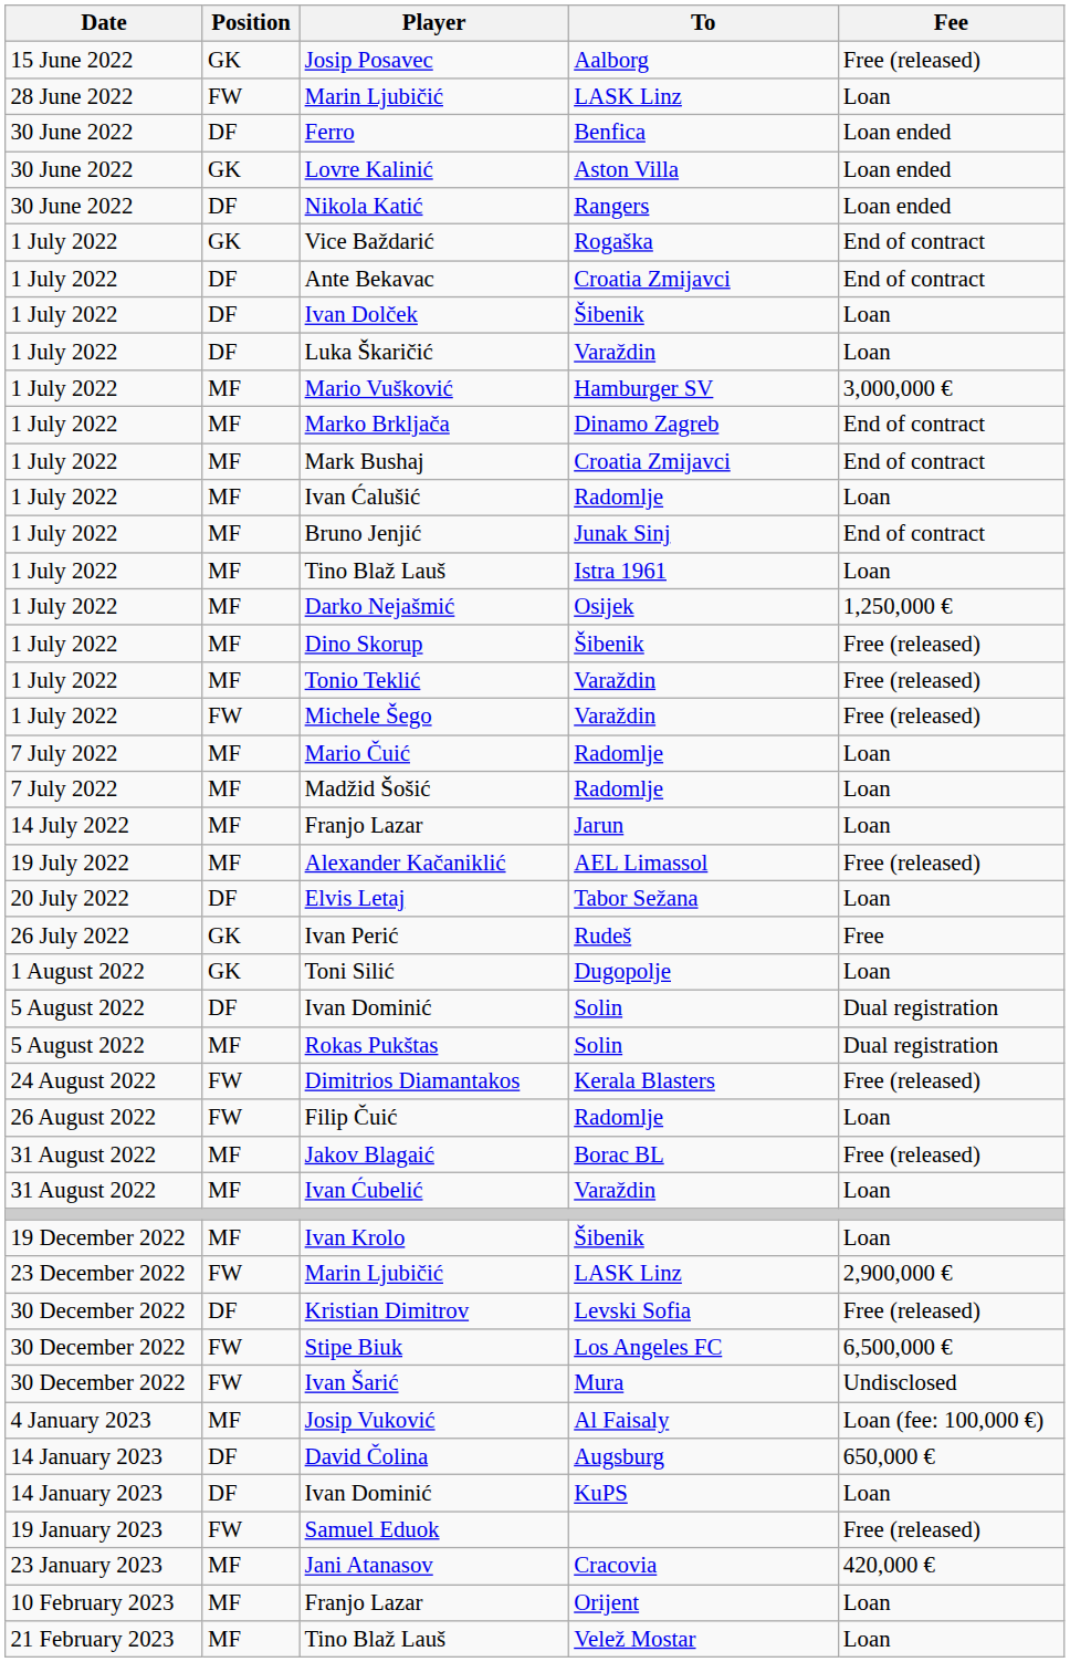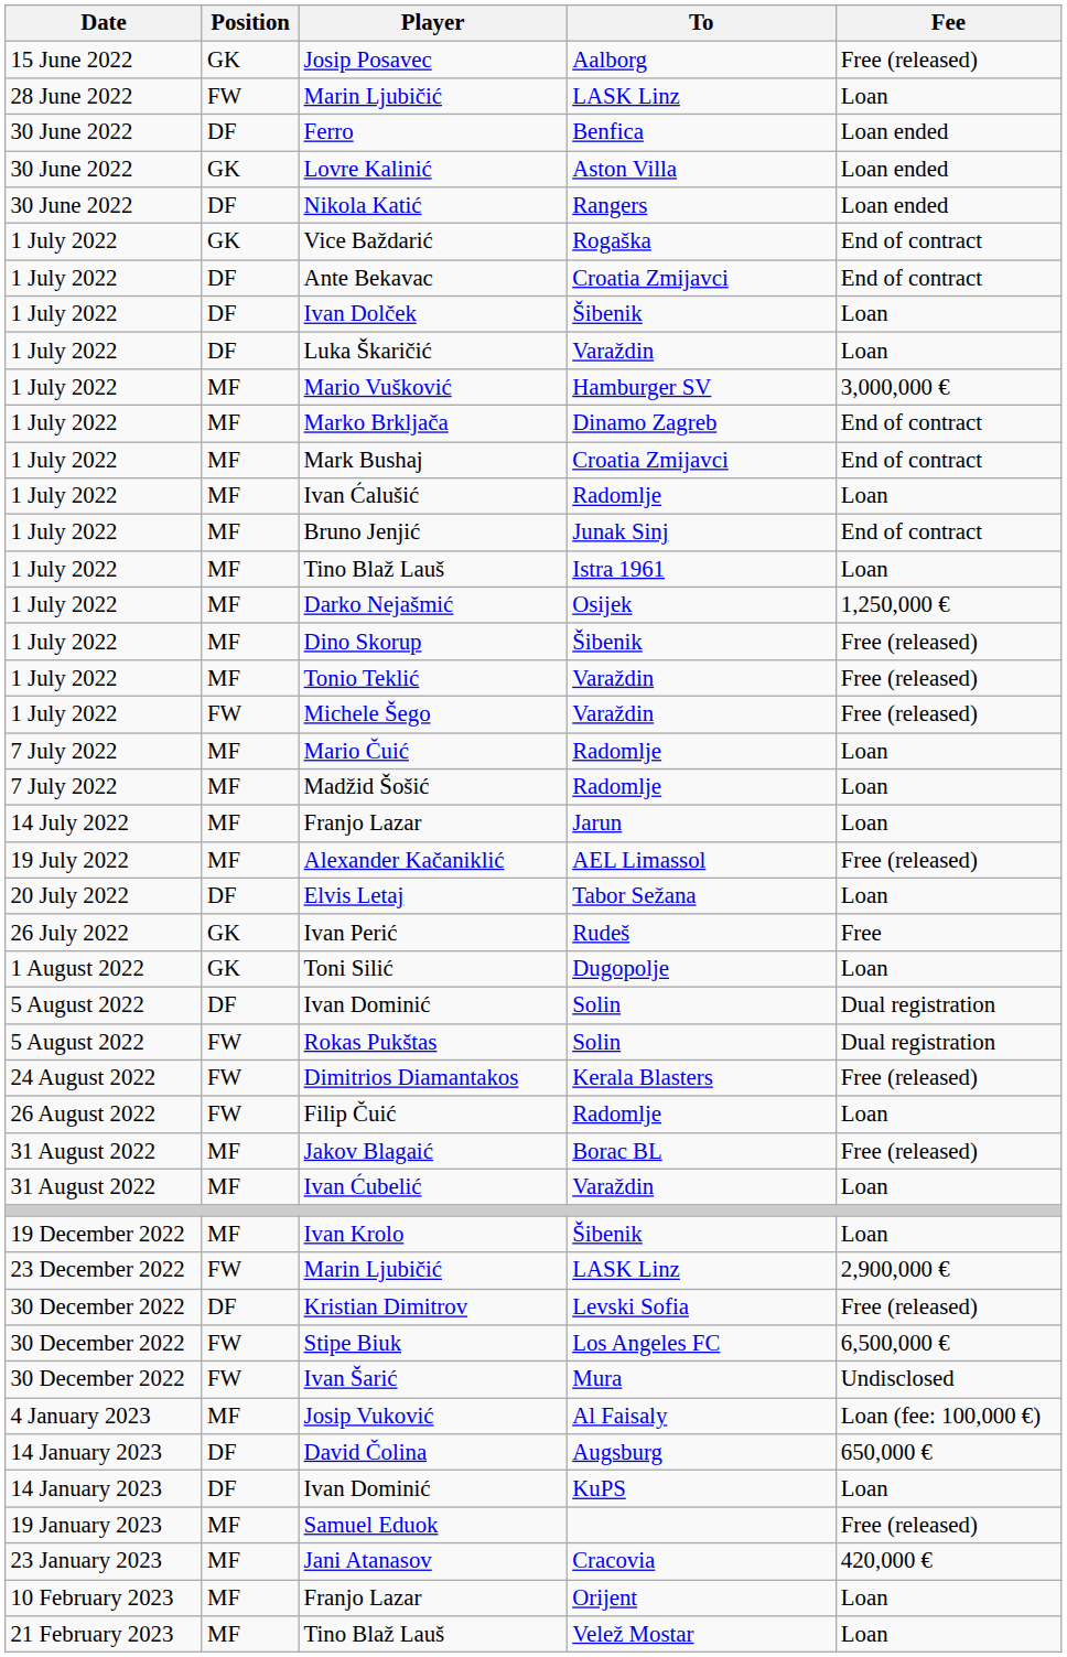 <table class="wikitable plainrowheaders sortable">
 <tr>
 <th width=130>Date</th>
 <th width=60>Position</th>
 <th width=180>Player</th>
 <th width=180>To</th>
 <th width=150>Fee</th>
 </tr>
 <tr>
 <td>15 June 2022</td>
 <td>GK</td>
 <td style="text-align:left;"> <a href='#'>Josip Posavec</a></td>
 <td style="text-align:left;"> <a href='#'>Aalborg</a></td>
 <td>Free (released)</td>
 </tr>
 <tr>
 <td>28 June 2022</td>
 <td>FW</td>
 <td style="text-align:left;"> <a href='#'>Marin Ljubičić</a></td>
 <td style="text-align:left;"> <a href='#'>LASK Linz</a></td>
 <td>Loan</td>
 </tr>
 <tr>
 <td>30 June 2022</td>
 <td>DF</td>
 <td style="text-align:left;"> <a href='#'>Ferro</a></td>
 <td style="text-align:left;"> <a href='#'>Benfica</a></td>
 <td>Loan ended</td>
 </tr>
 <tr>
 <td>30 June 2022</td>
 <td>GK</td>
 <td style="text-align:left;"> <a href='#'>Lovre Kalinić</a></td>
 <td style="text-align:left;"> <a href='#'>Aston Villa</a></td>
 <td>Loan ended</td>
 </tr>
 <tr>
 <td>30 June 2022</td>
 <td>DF</td>
 <td style="text-align:left;"> <a href='#'>Nikola Katić</a></td>
 <td style="text-align:left;"> <a href='#'>Rangers</a></td>
 <td>Loan ended</td>
 </tr>
 <tr>
 <td>1 July 2022</td>
 <td>GK</td>
 <td style="text-align:left;"> Vice Baždarić</td>
 <td style="text-align:left;"> <a href='#'>Rogaška</a></td>
 <td>End of contract</td>
 </tr>
 <tr>
 <td>1 July 2022</td>
 <td>DF</td>
 <td style="text-align:left;"> Ante Bekavac</td>
 <td style="text-align:left;"> <a href='#'>Croatia Zmijavci</a></td>
 <td>End of contract</td>
 </tr>
 <tr>
 <td>1 July 2022</td>
 <td>DF</td>
 <td style="text-align:left;"> <a href='#'>Ivan Dolček</a></td>
 <td style="text-align:left;"> <a href='#'>Šibenik</a></td>
 <td>Loan</td>
 </tr>
 <tr>
 <td>1 July 2022</td>
 <td>DF</td>
 <td style="text-align:left;"> Luka Škaričić</td>
 <td style="text-align:left;"> <a href='#'>Varaždin</a></td>
 <td>Loan</td>
 </tr>
 <tr>
 <td>1 July 2022</td>
 <td>MF</td>
 <td style="text-align:left;"> <a href='#'>Mario Vušković</a></td>
 <td style="text-align:left;"> <a href='#'>Hamburger SV</a></td>
 <td>3,000,000 €</td>
 </tr>
 <tr>
 <td>1 July 2022</td>
 <td>MF</td>
 <td style="text-align:left;"> <a href='#'>Marko Brkljača</a></td>
 <td style="text-align:left;"> <a href='#'>Dinamo Zagreb</a></td>
 <td>End of contract</td>
 </tr>
 <tr>
 <td>1 July 2022</td>
 <td>MF</td>
 <td style="text-align:left;"> Mark Bushaj</td>
 <td style="text-align:left;"> <a href='#'>Croatia Zmijavci</a></td>
 <td>End of contract</td>
 </tr>
 <tr>
 <td>1 July 2022</td>
 <td>MF</td>
 <td style="text-align:left;"> Ivan Ćalušić</td>
 <td style="text-align:left;"> <a href='#'>Radomlje</a></td>
 <td>Loan</td>
 </tr>
 <tr>
 <td>1 July 2022</td>
 <td>MF</td>
 <td style="text-align:left;"> Bruno Jenjić</td>
 <td style="text-align:left;"> <a href='#'>Junak Sinj</a></td>
 <td>End of contract</td>
 </tr>
 <tr>
 <td>1 July 2022</td>
 <td>MF</td>
 <td style="text-align:left;"> Tino Blaž Lauš</td>
 <td style="text-align:left;"> <a href='#'>Istra 1961</a></td>
 <td>Loan</td>
 </tr>
 <tr>
 <td>1 July 2022</td>
 <td>MF</td>
 <td style="text-align:left;"> <a href='#'>Darko Nejašmić</a></td>
 <td style="text-align:left;"> <a href='#'>Osijek</a></td>
 <td>1,250,000 €</td>
 </tr>
 <tr>
 <td>1 July 2022</td>
 <td>MF</td>
 <td style="text-align:left;"> <a href='#'>Dino Skorup</a></td>
 <td style="text-align:left;"> <a href='#'>Šibenik</a></td>
 <td>Free (released)</td>
 </tr>
 <tr>
 <td>1 July 2022</td>
 <td>MF</td>
 <td style="text-align:left;"> <a href='#'>Tonio Teklić</a></td>
 <td style="text-align:left;"> <a href='#'>Varaždin</a></td>
 <td>Free (released)</td>
 </tr>
 <tr>
 <td>1 July 2022</td>
 <td>FW</td>
 <td style="text-align:left;"> <a href='#'>Michele Šego</a></td>
 <td style="text-align:left;"> <a href='#'>Varaždin</a></td>
 <td>Free (released)</td>
 </tr>
 <tr>
 <td>7 July 2022</td>
 <td>MF</td>
 <td style="text-align:left;"> <a href='#'>Mario Čuić</a></td>
 <td style="text-align:left;"> <a href='#'>Radomlje</a></td>
 <td>Loan</td>
 </tr>
 <tr>
 <td>7 July 2022</td>
 <td>MF</td>
 <td style="text-align:left;"> Madžid Šošić</td>
 <td style="text-align:left;"> <a href='#'>Radomlje</a></td>
 <td>Loan</td>
 </tr>
 <tr>
 <td>14 July 2022</td>
 <td>MF</td>
 <td style="text-align:left;"> Franjo Lazar</td>
 <td style="text-align:left;"> <a href='#'>Jarun</a></td>
 <td>Loan</td>
 </tr>
 <tr>
 <td>19 July 2022</td>
 <td>MF</td>
 <td style="text-align:left;"> <a href='#'>Alexander Kačaniklić</a></td>
 <td style="text-align:left;"> <a href='#'>AEL Limassol</a></td>
 <td>Free (released)</td>
 </tr>
 <tr>
 <td>20 July 2022</td>
 <td>DF</td>
 <td style="text-align:left;"> <a href='#'>Elvis Letaj</a></td>
 <td style="text-align:left;"> <a href='#'>Tabor Sežana</a></td>
 <td>Loan</td>
 </tr>
 <tr>
 <td>26 July 2022</td>
 <td>GK</td>
 <td style="text-align:left;"> Ivan Perić</td>
 <td style="text-align:left;"> <a href='#'>Rudeš</a></td>
 <td>Free</td>
 </tr>
 <tr>
 <td>1 August 2022</td>
 <td>GK</td>
 <td style="text-align:left;"> Toni Silić</td>
 <td style="text-align:left;"> <a href='#'>Dugopolje</a></td>
 <td>Loan</td>
 </tr>
 <tr>
 <td>5 August 2022</td>
 <td>DF</td>
 <td style="text-align:left;"> Ivan Dominić</td>
 <td style="text-align:left;"> <a href='#'>Solin</a></td>
 <td>Dual registration</td>
 </tr>
 <tr>
 <td>5 August 2022</td>
-<td>MF</td>
+<td>FW</td>
 <td style="text-align:left;"> <a href='#'>Rokas Pukštas</a></td>
 <td style="text-align:left;"> <a href='#'>Solin</a></td>
 <td>Dual registration</td>
 </tr>
 <tr>
 <td>24 August 2022</td>
 <td>FW</td>
 <td style="text-align:left;"> <a href='#'>Dimitrios Diamantakos</a></td>
 <td style="text-align:left;"> <a href='#'>Kerala Blasters</a></td>
 <td>Free (released)</td>
 </tr>
 <tr>
 <td>26 August 2022</td>
 <td>FW</td>
 <td style="text-align:left;"> Filip Čuić</td>
 <td style="text-align:left;"> <a href='#'>Radomlje</a></td>
 <td>Loan</td>
 </tr>
 <tr>
 <td>31 August 2022</td>
 <td>MF</td>
 <td style="text-align:left;"> <a href='#'>Jakov Blagaić</a></td>
 <td style="text-align:left;"> <a href='#'>Borac BL</a></td>
 <td>Free (released)</td>
 </tr>
 <tr>
 <td>31 August 2022</td>
 <td>MF</td>
 <td style="text-align:left;"> <a href='#'>Ivan Ćubelić</a></td>
 <td style="text-align:left;"> <a href='#'>Varaždin</a></td>
 <td>Loan</td>
 </tr>
 <tr style="color:#CCCCCC;background-color:#CCCCCC">
 <td colspan="6"></td>
 </tr>
 <tr>
 <td>19 December 2022</td>
 <td>MF</td>
 <td style="text-align:left;"> <a href='#'>Ivan Krolo</a></td>
 <td style="text-align:left;"> <a href='#'>Šibenik</a></td>
 <td>Loan</td>
 </tr>
 <tr>
 <td>23 December 2022</td>
 <td>FW</td>
 <td style="text-align:left;"> <a href='#'>Marin Ljubičić</a></td>
 <td style="text-align:left;"> <a href='#'>LASK Linz</a></td>
 <td>2,900,000 €</td>
 </tr>
 <tr>
 <td>30 December 2022</td>
 <td>DF</td>
 <td style="text-align:left;"> <a href='#'>Kristian Dimitrov</a></td>
 <td style="text-align:left;"> <a href='#'>Levski Sofia</a></td>
 <td>Free (released)</td>
 </tr>
 <tr>
 <td>30 December 2022</td>
 <td>FW</td>
 <td style="text-align:left;"> <a href='#'>Stipe Biuk</a></td>
 <td style="text-align:left;"> <a href='#'>Los Angeles FC</a></td>
 <td>6,500,000 €</td>
 </tr>
 <tr>
 <td>30 December 2022</td>
 <td>FW</td>
 <td style="text-align:left;"> <a href='#'>Ivan Šarić</a></td>
 <td style="text-align:left;"> <a href='#'>Mura</a></td>
 <td>Undisclosed</td>
 </tr>
 <tr>
 <td>4 January 2023</td>
 <td>MF</td>
 <td style="text-align:left;"> <a href='#'>Josip Vuković</a></td>
 <td style="text-align:left;"> <a href='#'>Al Faisaly</a></td>
 <td>Loan (fee: 100,000 €)</td>
 </tr>
 <tr>
 <td>14 January 2023</td>
 <td>DF</td>
 <td style="text-align:left;"> <a href='#'>David Čolina</a></td>
 <td style="text-align:left;"> <a href='#'>Augsburg</a></td>
 <td>650,000 €</td>
 </tr>
 <tr>
 <td>14 January 2023</td>
 <td>DF</td>
 <td style="text-align:left;"> Ivan Dominić</td>
 <td style="text-align:left;"> <a href='#'>KuPS</a></td>
 <td>Loan</td>
 </tr>
 <tr>
 <td>19 January 2023</td>
-<td>FW</td>
+<td>MF</td>
 <td style="text-align:left;"> <a href='#'>Samuel Eduok</a></td>
 <td style="text-align:left;"></td>
 <td>Free (released)</td>
 </tr>
 <tr>
 <td>23 January 2023</td>
 <td>MF</td>
 <td style="text-align:left;"> <a href='#'>Jani Atanasov</a></td>
 <td style="text-align:left;"> <a href='#'>Cracovia</a></td>
 <td>420,000 €</td>
 </tr>
 <tr>
 <td>10 February 2023</td>
 <td>MF</td>
 <td style="text-align:left;"> Franjo Lazar</td>
 <td style="text-align:left;"> <a href='#'>Orijent</a></td>
 <td>Loan</td>
 </tr>
 <tr>
 <td>21 February 2023</td>
 <td>MF</td>
 <td style="text-align:left;"> Tino Blaž Lauš</td>
 <td style="text-align:left;"> <a href='#'>Velež Mostar</a></td>
 <td>Loan</td>
 </tr>
 </table>
